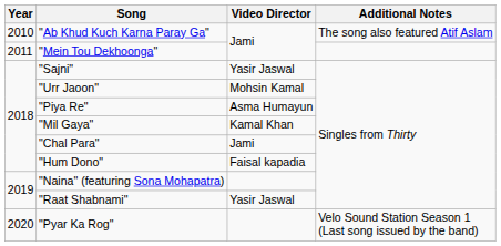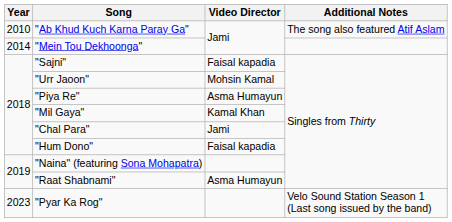 <table class="wikitable">
 <tr>
 <th>Year</th>
 <th>Song</th>
 <th>Video Director</th>
 <th>Additional Notes</th>
 </tr>
 <tr>
 <td>2010</td>
 <td>"<a href='#'>Ab Khud Kuch Karna Paray Ga</a>"</td>
 <td rowspan="2">Jami</td>
 <td>The song also featured <a href='#'>Atif Aslam</a></td>
 </tr>
 <tr>
-<td>2011</td>
+<td>2014</td>
 <td>"<a href='#'>Mein Tou Dekhoonga</a>"</td>
 <td></td>
 </tr>
 <tr>
 <td rowspan="6">2018</td>
 <td>"Sajni"</td>
-<td>Yasir Jaswal</td>
+<td>Faisal kapadia</td>
 <td rowspan="8">Singles from <em>Thirty</em></td>
 </tr>
 <tr>
 <td>"Urr Jaoon"</td>
 <td>Mohsin Kamal</td>
 </tr>
 <tr>
 <td>"Piya Re"</td>
 <td>Asma Humayun</td>
 </tr>
 <tr>
 <td>"Mil Gaya"</td>
 <td>Kamal Khan</td>
 </tr>
 <tr>
 <td>"Chal Para"</td>
 <td>Jami</td>
 </tr>
 <tr>
 <td>"Hum Dono"</td>
 <td>Faisal kapadia</td>
 </tr>
 <tr>
 <td rowspan="2">2019</td>
 <td>"Naina" (featuring <a href='#'>Sona Mohapatra</a>)</td>
 <td></td>
 </tr>
 <tr>
 <td>"Raat Shabnami"</td>
-<td>Yasir Jaswal</td>
+<td>Asma Humayun</td>
 </tr>
 <tr>
-<td>2020</td>
+<td>2023</td>
 <td>"Pyar Ka Rog"</td>
 <td></td>
 <td>Velo Sound Station Season 1<br>(Last song issued by the band)</td>
 </tr>
 </table>
